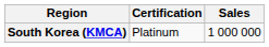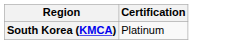 <table class="wikitable plainrowheaders">
 <tr>
 <th scope="col">Region</th>
 <th scope="col">Certification</th>
-<th scope="col">Sales</th>
 </tr>
 <tr>
 <th scope="row">South Korea (<a href='#'>KMCA</a>)</th>
 <td>Platinum</td>
-<td>1 000 000</td>
 </tr>
 </table>
